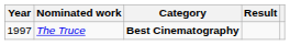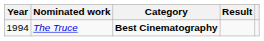 <table class="wikitable plainrowheaders">
 <tr>
 <th>Year</th>
 <th>Nominated work</th>
 <th>Category</th>
 <th>Result</th>
 <th></th>
 </tr>
 <tr>
-<td>1997</td>
+<td>1994</td>
 <td><em><a href='#'>The Truce</a></em></td>
 <td><strong>Best Cinematography</strong></td>
 <td></td>
 <td></td>
 </tr>
 </table>
